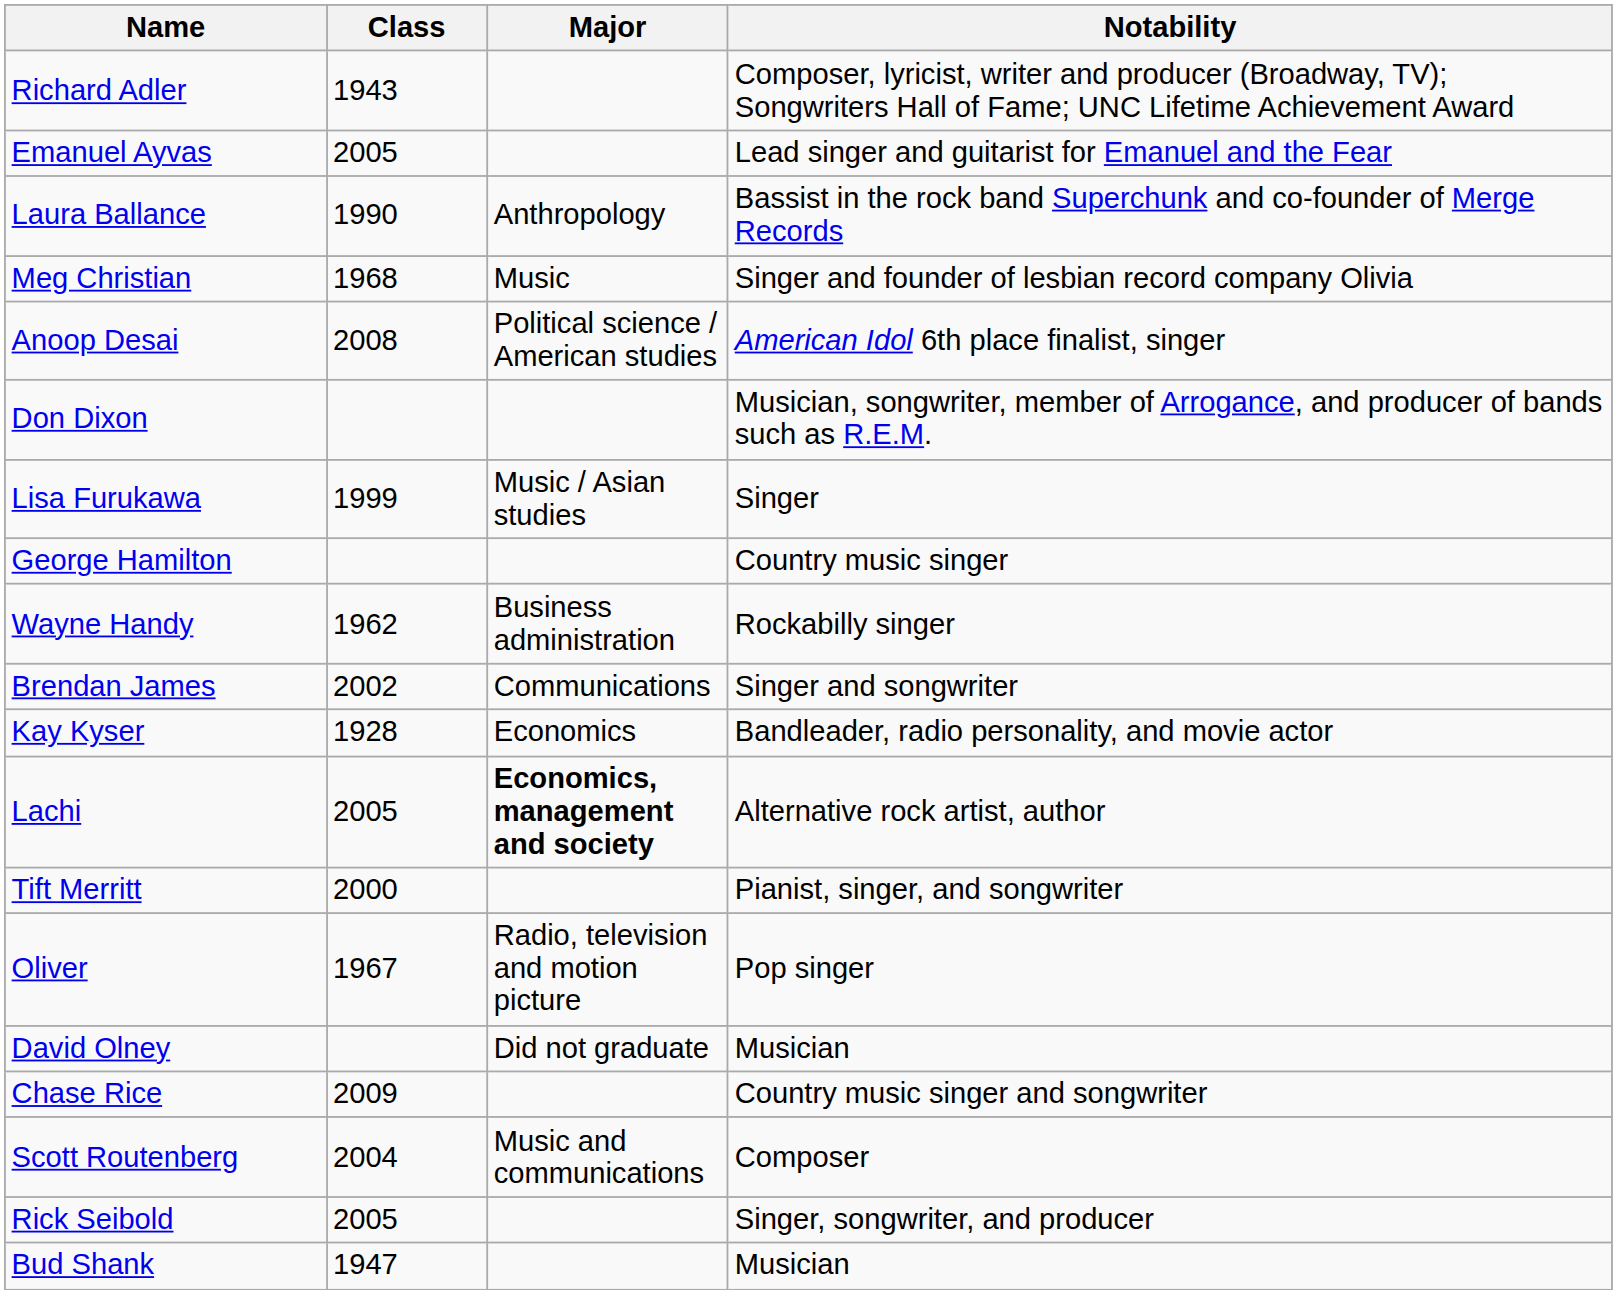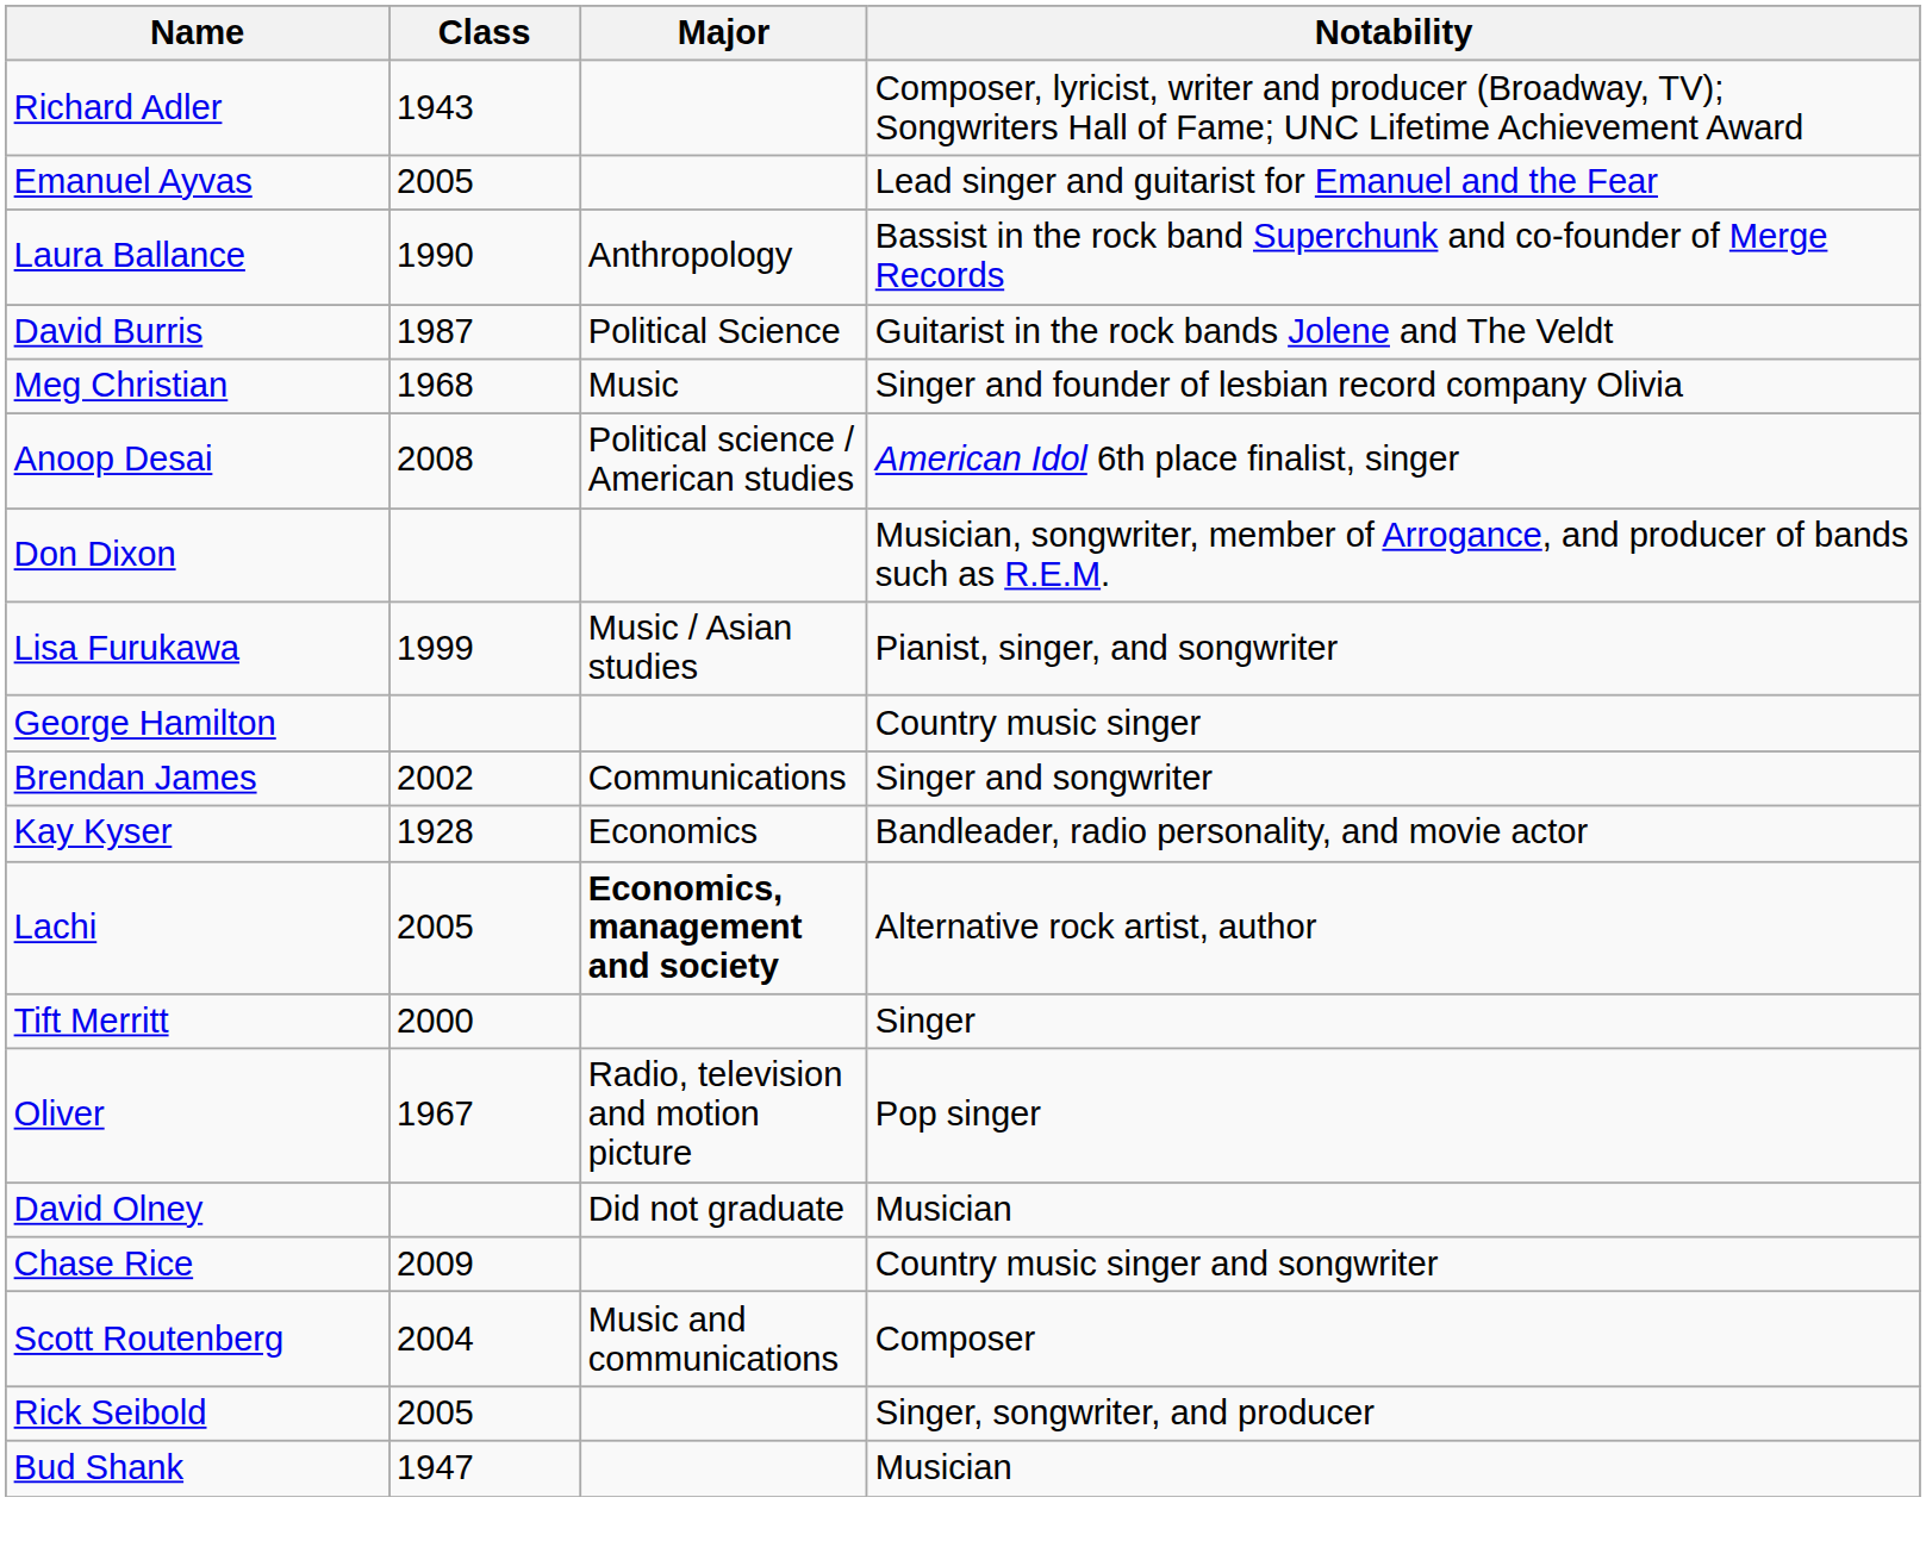 <table class="wikitable" width="100%">
 <tr>
 <th width="20%">Name</th>
 <th width="10%">Class</th>
 <th width="15%">Major</th>
 <th width="55%">Notability</th>
 </tr>
 <tr>
 <td><a href='#'>Richard Adler</a></td>
 <td>1943</td>
 <td></td>
 <td>Composer, lyricist, writer and producer (Broadway, TV); Songwriters Hall of Fame; UNC Lifetime Achievement Award</td>
 </tr>
 <tr>
 <td><a href='#'>Emanuel Ayvas</a></td>
 <td>2005</td>
 <td></td>
 <td>Lead singer and guitarist for <a href='#'>Emanuel and the Fear</a></td>
 </tr>
 <tr>
 <td><a href='#'>Laura Ballance</a></td>
 <td>1990</td>
 <td>Anthropology</td>
 <td>Bassist in the rock band <a href='#'>Superchunk</a> and co-founder of <a href='#'>Merge Records</a></td>
 </tr>
 <tr>
+<td><a href='#'>David Burris</a></td>
+<td>1987</td>
+<td>Political Science</td>
+<td>Guitarist in the rock bands <a href='#'>Jolene</a> and The Veldt</td>
+</tr>
+<tr>
 <td><a href='#'>Meg Christian</a></td>
 <td>1968</td>
 <td>Music</td>
 <td>Singer and founder of lesbian record company Olivia</td>
 </tr>
 <tr>
 <td><a href='#'>Anoop Desai</a></td>
 <td>2008</td>
 <td>Political science / American studies</td>
 <td><em><a href='#'>American Idol</a></em> 6th place finalist, singer</td>
 </tr>
 <tr>
 <td><a href='#'>Don Dixon</a></td>
 <td></td>
 <td></td>
 <td>Musician, songwriter, member of <a href='#'>Arrogance</a>, and producer of bands such as <a href='#'>R.E.M</a>.</td>
 </tr>
 <tr>
 <td><a href='#'>Lisa Furukawa</a></td>
 <td>1999</td>
 <td>Music / Asian studies</td>
-<td>Singer</td>
+<td>Pianist, singer, and songwriter</td>
 </tr>
 <tr>
 <td><a href='#'>George Hamilton</a></td>
 <td></td>
 <td></td>
 <td>Country music singer</td>
-</tr>
-<tr>
-<td><a href='#'>Wayne Handy</a></td>
-<td>1962</td>
-<td>Business administration</td>
-<td>Rockabilly singer</td>
 </tr>
 <tr>
 <td><a href='#'>Brendan James</a></td>
 <td>2002</td>
 <td>Communications</td>
 <td>Singer and songwriter</td>
 </tr>
 <tr>
 <td><a href='#'>Kay Kyser</a></td>
 <td>1928</td>
 <td>Economics</td>
 <td>Bandleader, radio personality, and movie actor</td>
 </tr>
 <tr>
 <td><a href='#'>Lachi</a></td>
 <td>2005</td>
 <td><strong>Economics, management and society</strong></td>
 <td>Alternative rock artist, author</td>
 </tr>
 <tr>
 <td><a href='#'>Tift Merritt</a></td>
 <td>2000</td>
 <td></td>
-<td>Pianist, singer, and songwriter</td>
+<td>Singer</td>
 </tr>
 <tr>
 <td><a href='#'>Oliver</a></td>
 <td>1967</td>
 <td>Radio, television and motion picture</td>
 <td>Pop singer</td>
 </tr>
 <tr>
 <td><a href='#'>David Olney</a></td>
 <td></td>
 <td>Did not graduate</td>
 <td>Musician</td>
 </tr>
 <tr>
 <td><a href='#'>Chase Rice</a></td>
 <td>2009</td>
 <td></td>
 <td>Country music singer and songwriter</td>
 </tr>
 <tr>
 <td><a href='#'>Scott Routenberg</a></td>
 <td>2004</td>
 <td>Music and communications</td>
 <td>Composer</td>
 </tr>
 <tr>
 <td><a href='#'>Rick Seibold</a></td>
 <td>2005</td>
 <td></td>
 <td>Singer, songwriter, and producer</td>
 </tr>
 <tr>
 <td><a href='#'>Bud Shank</a></td>
 <td>1947</td>
 <td></td>
 <td>Musician</td>
 </tr>
 </table>
